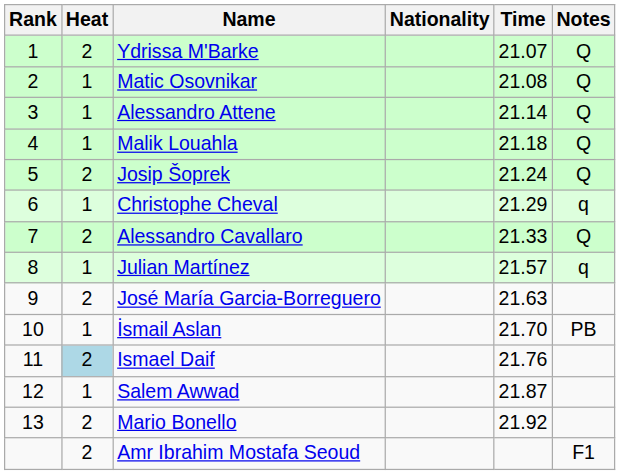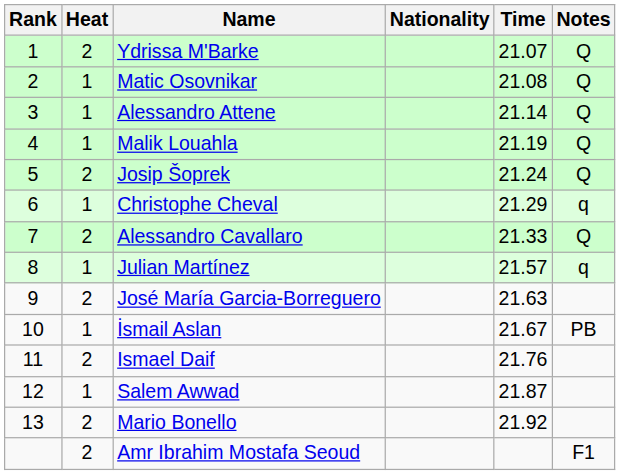 <table class="wikitable sortable" style="text-align:center">
 <tr>
 <th>Rank</th>
 <th>Heat</th>
 <th>Name</th>
 <th>Nationality</th>
 <th>Time</th>
 <th>Notes</th>
 </tr>
 <tr bgcolor=ccffcc>
 <td>1</td>
 <td>2</td>
 <td align=left><a href='#'>Ydrissa M'Barke</a></td>
 <td align=left></td>
 <td>21.07</td>
 <td>Q</td>
 </tr>
 <tr bgcolor=ccffcc>
 <td>2</td>
 <td>1</td>
 <td align=left><a href='#'>Matic Osovnikar</a></td>
 <td align=left></td>
 <td>21.08</td>
 <td>Q</td>
 </tr>
 <tr bgcolor=ccffcc>
 <td>3</td>
 <td>1</td>
 <td align=left><a href='#'>Alessandro Attene</a></td>
 <td align=left></td>
 <td>21.14</td>
 <td>Q</td>
 </tr>
 <tr bgcolor=ccffcc>
 <td>4</td>
 <td>1</td>
 <td align=left><a href='#'>Malik Louahla</a></td>
 <td align=left></td>
-<td>21.18</td>
+<td>21.19</td>
 <td>Q</td>
 </tr>
 <tr bgcolor=ccffcc>
 <td>5</td>
 <td>2</td>
 <td align=left><a href='#'>Josip Šoprek</a></td>
 <td align=left></td>
 <td>21.24</td>
 <td>Q</td>
 </tr>
 <tr bgcolor=ddffdd>
 <td>6</td>
 <td>1</td>
 <td align=left><a href='#'>Christophe Cheval</a></td>
 <td align=left></td>
 <td>21.29</td>
 <td>q</td>
 </tr>
 <tr bgcolor=ccffcc>
 <td>7</td>
 <td>2</td>
 <td align=left><a href='#'>Alessandro Cavallaro</a></td>
 <td align=left></td>
 <td>21.33</td>
 <td>Q</td>
 </tr>
 <tr bgcolor=ddffdd>
 <td>8</td>
 <td>1</td>
 <td align=left><a href='#'>Julian Martínez</a></td>
 <td align=left></td>
 <td>21.57</td>
 <td>q</td>
 </tr>
 <tr>
 <td>9</td>
 <td>2</td>
 <td align=left><a href='#'>José María Garcia-Borreguero</a></td>
 <td align=left></td>
 <td>21.63</td>
 <td></td>
 </tr>
 <tr>
 <td>10</td>
 <td>1</td>
 <td align=left><a href='#'>İsmail Aslan</a></td>
 <td align=left></td>
-<td>21.70</td>
+<td>21.67</td>
 <td>PB</td>
 </tr>
 <tr>
 <td>11</td>
-<td style="background: lightblue;">2</td>
+<td>2</td>
 <td align=left><a href='#'>Ismael Daif</a></td>
 <td align=left></td>
 <td>21.76</td>
 <td></td>
 </tr>
 <tr>
 <td>12</td>
 <td>1</td>
 <td align=left><a href='#'>Salem Awwad</a></td>
 <td align=left></td>
 <td>21.87</td>
 <td></td>
 </tr>
 <tr>
 <td>13</td>
 <td>2</td>
 <td align=left><a href='#'>Mario Bonello</a></td>
 <td align=left></td>
 <td>21.92</td>
 <td></td>
 </tr>
 <tr>
 <td></td>
 <td>2</td>
 <td align=left><a href='#'>Amr Ibrahim Mostafa Seoud</a></td>
 <td align=left></td>
 <td></td>
 <td>F1</td>
 </tr>
 </table>
